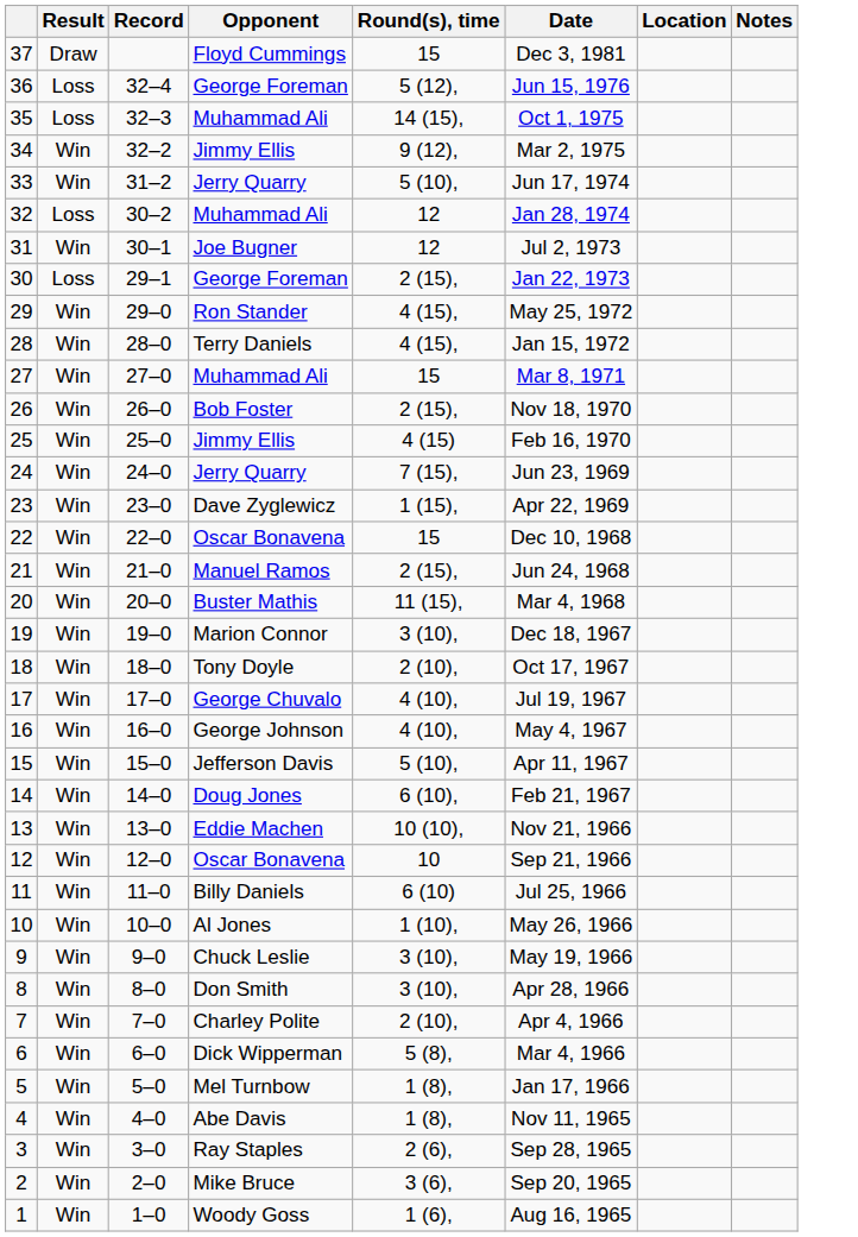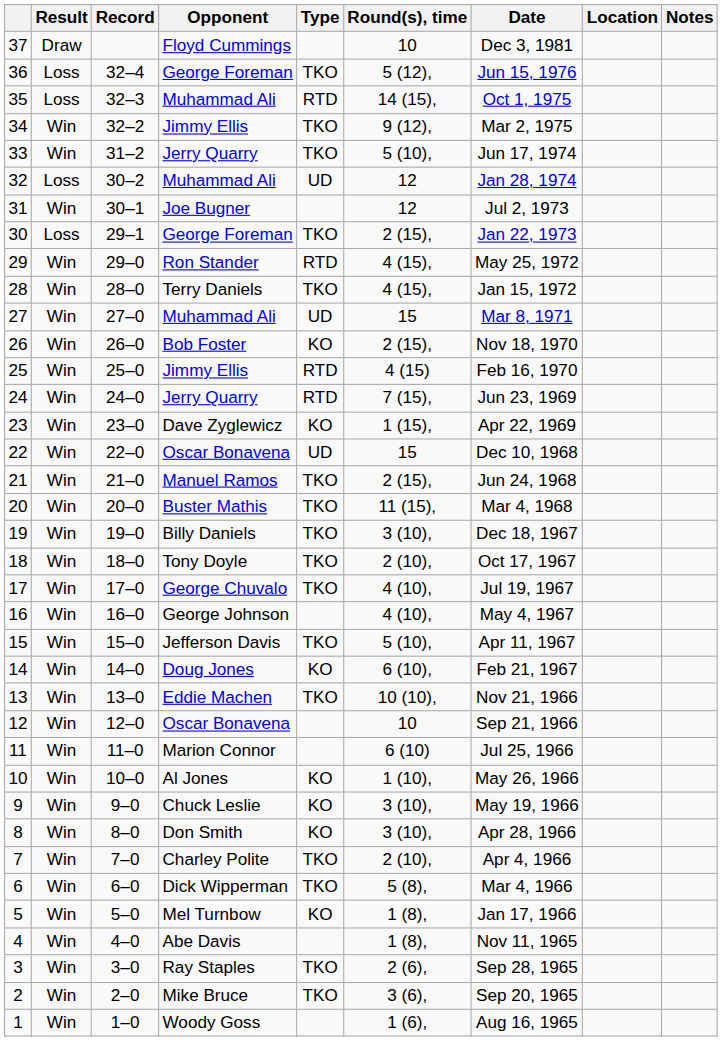 <table class="wikitable" style="text-align:center">
 <tr>
 <th></th>
 <th>Result</th>
 <th>Record</th>
 <th>Opponent</th>
+<th>Type</th>
 <th>Round(s), time</th>
 <th>Date</th>
 <th>Location</th>
 <th>Notes</th>
 </tr>
 <tr>
 <td>37</td>
 <td>Draw</td>
 <td></td>
 <td style="text-align:left;"><a href='#'>Floyd Cummings</a></td>
-<td>15</td>
+<td></td>
+<td>10</td>
 <td>Dec 3, 1981</td>
 <td style="text-align:left;"></td>
 <td></td>
 </tr>
 <tr>
 <td>36</td>
 <td>Loss</td>
 <td>32–4</td>
 <td style="text-align:left;"><a href='#'>George Foreman</a></td>
+<td>TKO</td>
 <td>5 (12), </td>
 <td><a href='#'>Jun 15, 1976</a></td>
 <td style="text-align:left;"></td>
 <td style="text-align:left;"></td>
 </tr>
 <tr>
 <td>35</td>
 <td>Loss</td>
 <td>32–3</td>
 <td style="text-align:left;"><a href='#'>Muhammad Ali</a></td>
+<td>RTD</td>
 <td>14 (15), </td>
 <td><a href='#'>Oct 1, 1975</a></td>
 <td style="text-align:left;"></td>
 <td style="text-align:left;"></td>
 </tr>
 <tr>
 <td>34</td>
 <td>Win</td>
 <td>32–2</td>
 <td style="text-align:left;"><a href='#'>Jimmy Ellis</a></td>
+<td>TKO</td>
 <td>9 (12), </td>
 <td>Mar 2, 1975</td>
 <td style="text-align:left;"></td>
 <td></td>
 </tr>
 <tr>
 <td>33</td>
 <td>Win</td>
 <td>31–2</td>
 <td style="text-align:left;"><a href='#'>Jerry Quarry</a></td>
+<td>TKO</td>
 <td>5 (10), </td>
 <td>Jun 17, 1974</td>
 <td style="text-align:left;"></td>
 <td></td>
 </tr>
 <tr>
 <td>32</td>
 <td>Loss</td>
 <td>30–2</td>
 <td style="text-align:left;"><a href='#'>Muhammad Ali</a></td>
+<td>UD</td>
 <td>12</td>
 <td><a href='#'>Jan 28, 1974</a></td>
 <td style="text-align:left;"></td>
 <td style="text-align:left;"></td>
 </tr>
 <tr>
 <td>31</td>
 <td>Win</td>
 <td>30–1</td>
 <td style="text-align:left;"><a href='#'>Joe Bugner</a></td>
+<td></td>
 <td>12</td>
 <td>Jul 2, 1973</td>
 <td style="text-align:left;"></td>
 <td></td>
 </tr>
 <tr>
 <td>30</td>
 <td>Loss</td>
 <td>29–1</td>
 <td style="text-align:left;"><a href='#'>George Foreman</a></td>
+<td>TKO</td>
 <td>2 (15), </td>
 <td><a href='#'>Jan 22, 1973</a></td>
 <td style="text-align:left;"></td>
 <td style="text-align:left;"></td>
 </tr>
 <tr>
 <td>29</td>
 <td>Win</td>
 <td>29–0</td>
 <td style="text-align:left;"><a href='#'>Ron Stander</a></td>
+<td>RTD</td>
 <td>4 (15), </td>
 <td>May 25, 1972</td>
 <td style="text-align:left;"></td>
 <td style="text-align:left;"></td>
 </tr>
 <tr>
 <td>28</td>
 <td>Win</td>
 <td>28–0</td>
 <td style="text-align:left;">Terry Daniels</td>
+<td>TKO</td>
 <td>4 (15), </td>
 <td>Jan 15, 1972</td>
 <td style="text-align:left;"></td>
 <td style="text-align:left;"></td>
 </tr>
 <tr>
 <td>27</td>
 <td>Win</td>
 <td>27–0</td>
 <td style="text-align:left;"><a href='#'>Muhammad Ali</a></td>
+<td>UD</td>
 <td>15</td>
 <td><a href='#'>Mar 8, 1971</a></td>
 <td style="text-align:left;"></td>
 <td style="text-align:left;"></td>
 </tr>
 <tr>
 <td>26</td>
 <td>Win</td>
 <td>26–0</td>
 <td style="text-align:left;"><a href='#'>Bob Foster</a></td>
+<td>KO</td>
 <td>2 (15), </td>
 <td>Nov 18, 1970</td>
 <td style="text-align:left;"></td>
 <td style="text-align:left;"></td>
 </tr>
 <tr>
 <td>25</td>
 <td>Win</td>
 <td>25–0</td>
 <td style="text-align:left;"><a href='#'>Jimmy Ellis</a></td>
+<td>RTD</td>
 <td>4 (15)</td>
 <td>Feb 16, 1970</td>
 <td style="text-align:left;"></td>
 <td style="text-align:left;"></td>
 </tr>
 <tr>
 <td>24</td>
 <td>Win</td>
 <td>24–0</td>
 <td style="text-align:left;"><a href='#'>Jerry Quarry</a></td>
+<td>RTD</td>
 <td>7 (15), </td>
 <td>Jun 23, 1969</td>
 <td style="text-align:left;"></td>
 <td style="text-align:left;"></td>
 </tr>
 <tr>
 <td>23</td>
 <td>Win</td>
 <td>23–0</td>
 <td style="text-align:left;">Dave Zyglewicz</td>
+<td>KO</td>
 <td>1 (15), </td>
 <td>Apr 22, 1969</td>
 <td style="text-align:left;"></td>
 <td style="text-align:left;"></td>
 </tr>
 <tr>
 <td>22</td>
 <td>Win</td>
 <td>22–0</td>
 <td style="text-align:left;"><a href='#'>Oscar Bonavena</a></td>
+<td>UD</td>
 <td>15</td>
 <td>Dec 10, 1968</td>
 <td style="text-align:left;"></td>
 <td style="text-align:left;"></td>
 </tr>
 <tr>
 <td>21</td>
 <td>Win</td>
 <td>21–0</td>
 <td style="text-align:left;"><a href='#'>Manuel Ramos</a></td>
+<td>TKO</td>
 <td>2 (15), </td>
 <td>Jun 24, 1968</td>
 <td style="text-align:left;"></td>
 <td style="text-align:left;"></td>
 </tr>
 <tr>
 <td>20</td>
 <td>Win</td>
 <td>20–0</td>
 <td style="text-align:left;"><a href='#'>Buster Mathis</a></td>
+<td>TKO</td>
 <td>11 (15), </td>
 <td>Mar 4, 1968</td>
 <td style="text-align:left;"></td>
 <td style="text-align:left;"></td>
 </tr>
 <tr>
 <td>19</td>
 <td>Win</td>
 <td>19–0</td>
-<td style="text-align:left;">Marion Connor</td>
+<td style="text-align:left;">Billy Daniels</td>
+<td>TKO</td>
 <td>3 (10), </td>
 <td>Dec 18, 1967</td>
 <td style="text-align:left;"></td>
 <td></td>
 </tr>
 <tr>
 <td>18</td>
 <td>Win</td>
 <td>18–0</td>
 <td style="text-align:left;">Tony Doyle</td>
+<td>TKO</td>
 <td>2 (10), </td>
 <td>Oct 17, 1967</td>
 <td style="text-align:left;"></td>
 <td></td>
 </tr>
 <tr>
 <td>17</td>
 <td>Win</td>
 <td>17–0</td>
 <td style="text-align:left;"><a href='#'>George Chuvalo</a></td>
+<td>TKO</td>
 <td>4 (10), </td>
 <td>Jul 19, 1967</td>
 <td style="text-align:left;"></td>
 <td></td>
 </tr>
 <tr>
 <td>16</td>
 <td>Win</td>
 <td>16–0</td>
 <td style="text-align:left;">George Johnson</td>
+<td></td>
 <td>4 (10), </td>
 <td>May 4, 1967</td>
 <td style="text-align:left;"></td>
 <td></td>
 </tr>
 <tr>
 <td>15</td>
 <td>Win</td>
 <td>15–0</td>
 <td style="text-align:left;">Jefferson Davis</td>
+<td>TKO</td>
 <td>5 (10), </td>
 <td>Apr 11, 1967</td>
 <td style="text-align:left;"></td>
 <td></td>
 </tr>
 <tr>
 <td>14</td>
 <td>Win</td>
 <td>14–0</td>
 <td style="text-align:left;"><a href='#'>Doug Jones</a></td>
+<td>KO</td>
 <td>6 (10), </td>
 <td>Feb 21, 1967</td>
 <td style="text-align:left;"></td>
 <td></td>
 </tr>
 <tr>
 <td>13</td>
 <td>Win</td>
 <td>13–0</td>
 <td style="text-align:left;"><a href='#'>Eddie Machen</a></td>
+<td>TKO</td>
 <td>10 (10), </td>
 <td>Nov 21, 1966</td>
 <td style="text-align:left;"></td>
 <td></td>
 </tr>
 <tr>
 <td>12</td>
 <td>Win</td>
 <td>12–0</td>
 <td style="text-align:left;"><a href='#'>Oscar Bonavena</a></td>
+<td></td>
 <td>10</td>
 <td>Sep 21, 1966</td>
 <td style="text-align:left;"></td>
 <td></td>
 </tr>
 <tr>
 <td>11</td>
 <td>Win</td>
 <td>11–0</td>
-<td style="text-align:left;">Billy Daniels</td>
+<td style="text-align:left;">Marion Connor</td>
+<td></td>
 <td>6 (10)</td>
 <td>Jul 25, 1966</td>
 <td style="text-align:left;"></td>
 <td></td>
 </tr>
 <tr>
 <td>10</td>
 <td>Win</td>
 <td>10–0</td>
 <td style="text-align:left;">Al Jones</td>
+<td>KO</td>
 <td>1 (10), </td>
 <td>May 26, 1966</td>
 <td style="text-align:left;"></td>
 <td></td>
 </tr>
 <tr>
 <td>9</td>
 <td>Win</td>
 <td>9–0</td>
 <td style="text-align:left;">Chuck Leslie</td>
+<td>KO</td>
 <td>3 (10), </td>
 <td>May 19, 1966</td>
 <td style="text-align:left;"></td>
 <td></td>
 </tr>
 <tr>
 <td>8</td>
 <td>Win</td>
 <td>8–0</td>
 <td style="text-align:left;">Don Smith</td>
+<td>KO</td>
 <td>3 (10), </td>
 <td>Apr 28, 1966</td>
 <td style="text-align:left;"></td>
 <td></td>
 </tr>
 <tr>
 <td>7</td>
 <td>Win</td>
 <td>7–0</td>
 <td style="text-align:left;">Charley Polite</td>
+<td>TKO</td>
 <td>2 (10), </td>
 <td>Apr 4, 1966</td>
 <td style="text-align:left;"></td>
 <td></td>
 </tr>
 <tr>
 <td>6</td>
 <td>Win</td>
 <td>6–0</td>
 <td style="text-align:left;">Dick Wipperman</td>
+<td>TKO</td>
 <td>5 (8), </td>
 <td>Mar 4, 1966</td>
 <td style="text-align:left;"></td>
 <td></td>
 </tr>
 <tr>
 <td>5</td>
 <td>Win</td>
 <td>5–0</td>
 <td style="text-align:left;">Mel Turnbow</td>
+<td>KO</td>
 <td>1 (8), </td>
 <td>Jan 17, 1966</td>
 <td style="text-align:left;"></td>
 <td></td>
 </tr>
 <tr>
 <td>4</td>
 <td>Win</td>
 <td>4–0</td>
 <td style="text-align:left;">Abe Davis</td>
+<td></td>
 <td>1 (8), </td>
 <td>Nov 11, 1965</td>
 <td style="text-align:left;"></td>
 <td></td>
 </tr>
 <tr>
 <td>3</td>
 <td>Win</td>
 <td>3–0</td>
 <td style="text-align:left;">Ray Staples</td>
+<td>TKO</td>
 <td>2 (6), </td>
 <td>Sep 28, 1965</td>
 <td style="text-align:left;"></td>
 <td></td>
 </tr>
 <tr>
 <td>2</td>
 <td>Win</td>
 <td>2–0</td>
 <td style="text-align:left;">Mike Bruce</td>
+<td>TKO</td>
 <td>3 (6), </td>
 <td>Sep 20, 1965</td>
 <td style="text-align:left;"></td>
 <td></td>
 </tr>
 <tr>
 <td>1</td>
 <td>Win</td>
 <td>1–0</td>
 <td style="text-align:left;">Woody Goss</td>
+<td></td>
 <td>1 (6), </td>
 <td>Aug 16, 1965</td>
 <td style="text-align:left;"></td>
 <td></td>
 </tr>
 </table>
